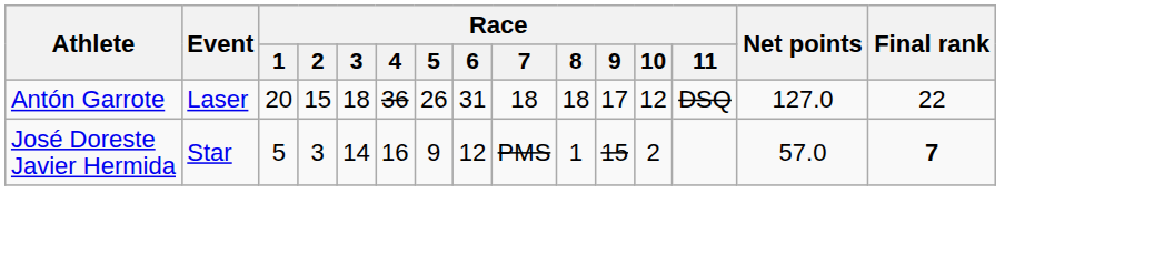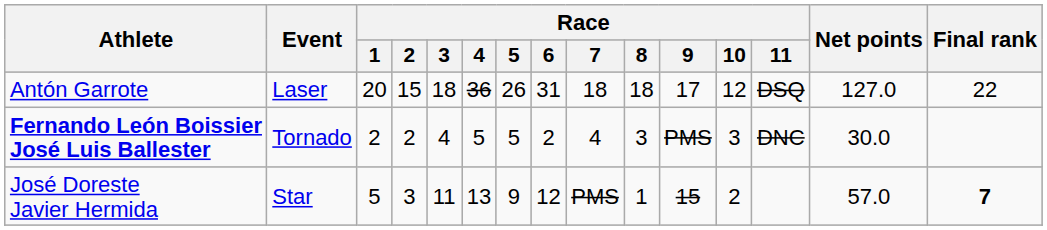 <table class="wikitable" style="font-size:90%">
 <tr>
 <th rowspan="2">Athlete</th>
 <th rowspan="2">Event</th>
 <th colspan=11>Race</th>
 <th rowspan=2>Net points</th>
 <th rowspan=2>Final rank</th>
 </tr>
 <tr style="font-size:95%">
 <th>1</th>
 <th>2</th>
 <th>3</th>
 <th>4</th>
 <th>5</th>
 <th>6</th>
 <th>7</th>
 <th>8</th>
 <th>9</th>
 <th>10</th>
 <th>11</th>
 </tr>
 <tr align=center>
 <td align=left><a href='#'>Antón Garrote</a></td>
 <td align=left><a href='#'>Laser</a></td>
 <td>20</td>
 <td>15</td>
 <td>18</td>
 <td><s>36</s></td>
 <td>26</td>
 <td>31</td>
 <td>18</td>
 <td>18</td>
 <td>17</td>
 <td>12</td>
 <td><s>DSQ</s></td>
 <td>127.0</td>
 <td>22</td>
 </tr>
 <tr align=center>
+<td align=left><strong><a href='#'>Fernando León Boissier</a><br><a href='#'>José Luis Ballester</a></strong></td>
+<td align=left><a href='#'>Tornado</a></td>
+<td>2</td>
+<td>2</td>
+<td>4</td>
+<td>5</td>
+<td>5</td>
+<td>2</td>
+<td>4</td>
+<td>3</td>
+<td><s>PMS</s></td>
+<td>3</td>
+<td><s>DNC</s></td>
+<td>30.0</td>
+<td></td>
+</tr>
+<tr align=center>
 <td align=left><a href='#'>José Doreste</a><br><a href='#'>Javier Hermida</a></td>
 <td align=left><a href='#'>Star</a></td>
 <td>5</td>
 <td>3</td>
-<td>14</td>
-<td>16</td>
+<td>11</td>
+<td>13</td>
 <td>9</td>
 <td>12</td>
 <td><s>PMS</s></td>
 <td>1</td>
 <td><s>15</s></td>
 <td>2</td>
 <td></td>
 <td>57.0</td>
 <td><strong>7</strong></td>
 </tr>
 </table>
